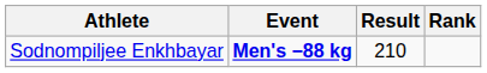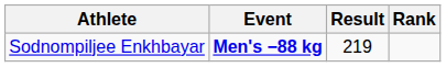 <table class="wikitable" style="font-size:90%">
 <tr>
 <th>Athlete</th>
 <th>Event</th>
 <th>Result</th>
 <th>Rank</th>
 </tr>
 <tr align=center>
 <td align=left><a href='#'>Sodnompiljee Enkhbayar</a></td>
 <td align=left><strong><a href='#'>Men's −88 kg</a></strong></td>
-<td>210</td>
+<td>219</td>
 <td></td>
 </tr>
 </table>
